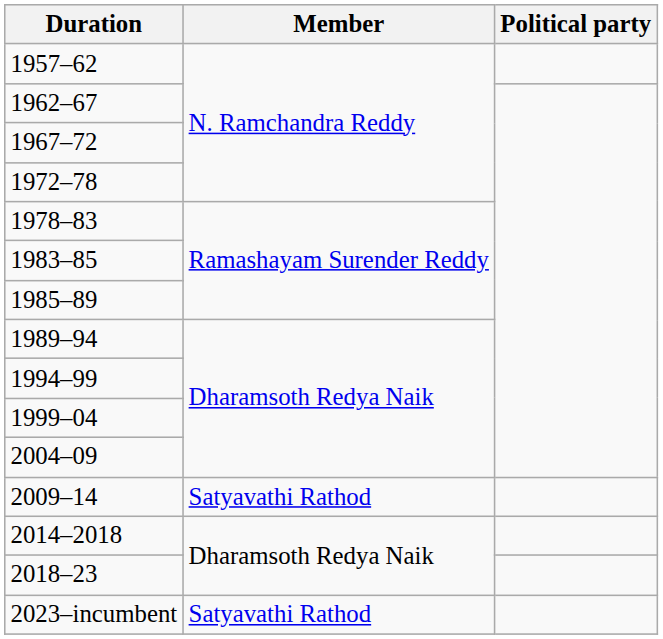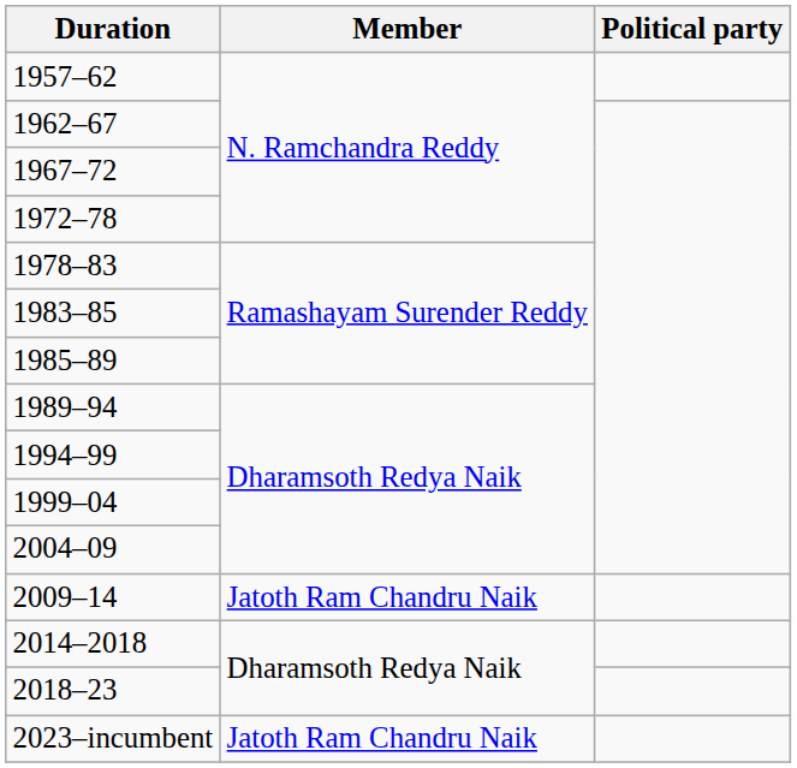 <table class="wikitable sortable">
 <tr>
 <th>Duration</th>
 <th>Member</th>
 <th colspan="2">Political party</th>
 </tr>
 <tr>
 <td>1957–62</td>
 <td rowspan=4><a href='#'>N. Ramchandra Reddy</a></td>
 <td></td>
 </tr>
 <tr>
 <td>1962–67</td>
 </tr>
 <tr>
 <td>1967–72</td>
 </tr>
 <tr>
 <td>1972–78</td>
 </tr>
 <tr>
 <td>1978–83</td>
 <td rowspan=3><a href='#'>Ramashayam Surender Reddy</a></td>
 </tr>
 <tr>
 <td>1983–85</td>
 </tr>
 <tr>
 <td>1985–89</td>
 </tr>
 <tr>
 <td>1989–94</td>
 <td rowspan=4><a href='#'>Dharamsoth Redya Naik</a></td>
 </tr>
 <tr>
 <td>1994–99</td>
 </tr>
 <tr>
 <td>1999–04</td>
 </tr>
 <tr>
 <td>2004–09</td>
 </tr>
 <tr>
 <td>2009–14</td>
-<td><a href='#'>Satyavathi Rathod</a></td>
+<td><a href='#'>Jatoth Ram Chandru Naik</a></td>
 <td></td>
 </tr>
 <tr>
 <td>2014–2018</td>
 <td rowspan="2">Dharamsoth Redya Naik</td>
 <td></td>
 </tr>
 <tr>
 <td>2018–23</td>
 <td></td>
 </tr>
 <tr>
 <td>2023–incumbent</td>
-<td><a href='#'>Satyavathi Rathod</a></td>
+<td><a href='#'>Jatoth Ram Chandru Naik</a></td>
 <td></td>
 </tr>
 </table>
